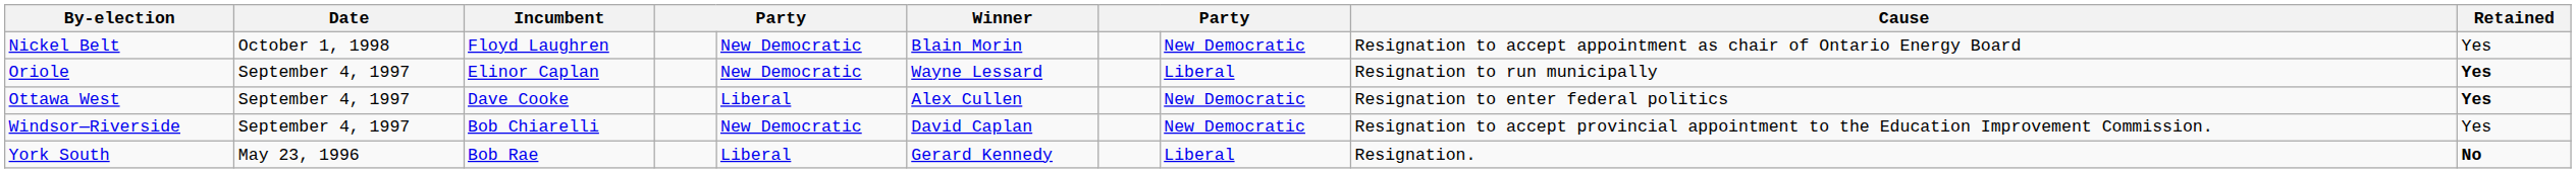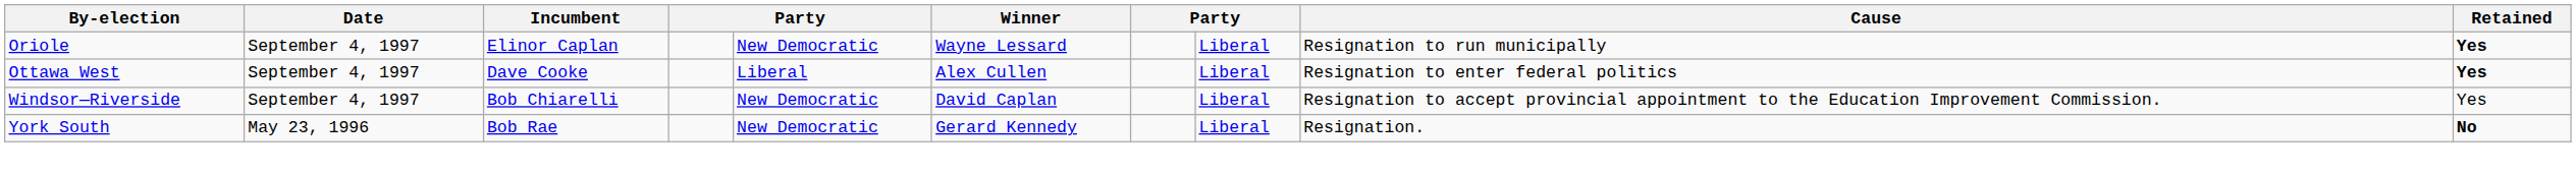 <table class=wikitable style="width:100%">
 <tr>
 <th>By-election</th>
 <th>Date</th>
 <th>Incumbent</th>
 <th colspan=2>Party</th>
 <th>Winner</th>
 <th colspan=2>Party</th>
 <th>Cause</th>
 <th>Retained</th>
-</tr>
-<tr>
-<td><a href='#'>Nickel Belt</a></td>
-<td>October 1, 1998</td>
-<td><a href='#'>Floyd Laughren</a></td>
-<td>   </td>
-<td><a href='#'>New Democratic</a></td>
-<td><a href='#'>Blain Morin</a></td>
-<td>   </td>
-<td><a href='#'>New Democratic</a></td>
-<td>Resignation to accept appointment as chair of Ontario Energy Board</td>
-<td>Yes</td>
 </tr>
 <tr>
 <td><a href='#'>Oriole</a></td>
 <td>September 4, 1997</td>
 <td><a href='#'>Elinor Caplan</a></td>
 <td>    </td>
 <td><a href='#'>New Democratic</a></td>
 <td><a href='#'>Wayne Lessard</a></td>
 <td>    </td>
 <td><a href='#'>Liberal</a></td>
 <td>Resignation to run municipally</td>
 <td><strong>Yes</strong></td>
 </tr>
 <tr>
 <td><a href='#'>Ottawa West</a></td>
 <td>September 4, 1997</td>
 <td><a href='#'>Dave Cooke</a></td>
 <td>    </td>
 <td><a href='#'>Liberal</a></td>
 <td><a href='#'>Alex Cullen</a></td>
 <td>    </td>
-<td><a href='#'>New Democratic</a></td>
+<td><a href='#'>Liberal</a></td>
 <td>Resignation to enter federal politics</td>
 <td><strong>Yes</strong></td>
 </tr>
 <tr>
 <td><a href='#'>Windsor—Riverside</a></td>
 <td>September 4, 1997</td>
 <td><a href='#'>Bob Chiarelli</a></td>
 <td>   </td>
 <td><a href='#'>New Democratic</a></td>
 <td><a href='#'>David Caplan</a></td>
 <td>   </td>
-<td><a href='#'>New Democratic</a></td>
+<td><a href='#'>Liberal</a></td>
 <td>Resignation to accept provincial appointment to the Education Improvement Commission.</td>
 <td>Yes</td>
 </tr>
 <tr>
 <td><a href='#'>York South</a></td>
 <td>May 23, 1996</td>
 <td><a href='#'>Bob Rae</a></td>
 <td>   </td>
-<td><a href='#'>Liberal</a></td>
+<td><a href='#'>New Democratic</a></td>
 <td><a href='#'>Gerard Kennedy</a></td>
 <td>    </td>
 <td><a href='#'>Liberal</a></td>
 <td>Resignation.</td>
 <td><strong>No</strong></td>
 </tr>
 </table>
